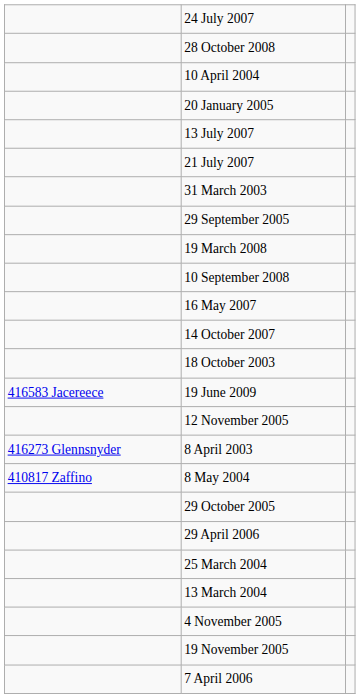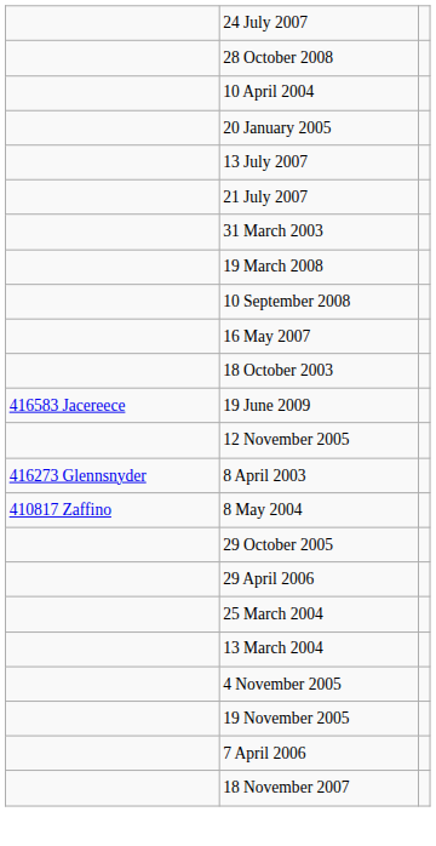 <table class="wikitable" style="font-size: 89%; float: left; width: 26em; margin-right: 1em; line-height: 1.65em">
 <tr>
 <td></td>
 <td>24 July 2007</td>
 <td></td>
 </tr>
 <tr>
 <td></td>
 <td>28 October 2008</td>
 <td></td>
 </tr>
 <tr>
 <td></td>
 <td>10 April 2004</td>
 <td></td>
 </tr>
 <tr>
 <td></td>
 <td>20 January 2005</td>
 <td></td>
 </tr>
 <tr>
 <td></td>
 <td>13 July 2007</td>
 <td></td>
 </tr>
 <tr>
 <td></td>
 <td>21 July 2007</td>
 <td></td>
 </tr>
 <tr>
 <td></td>
 <td>31 March 2003</td>
 <td></td>
 </tr>
 <tr>
 <td></td>
-<td>29 September 2005</td>
-<td></td>
-</tr>
-<tr>
-<td></td>
 <td>19 March 2008</td>
 <td></td>
 </tr>
 <tr>
 <td></td>
 <td>10 September 2008</td>
 <td></td>
 </tr>
 <tr>
 <td></td>
 <td>16 May 2007</td>
-<td></td>
-</tr>
-<tr>
-<td></td>
-<td>14 October 2007</td>
 <td></td>
 </tr>
 <tr>
 <td></td>
 <td>18 October 2003</td>
 <td></td>
 </tr>
 <tr>
 <td><a href='#'>416583 Jacereece</a></td>
 <td>19 June 2009</td>
 <td></td>
 </tr>
 <tr>
 <td></td>
 <td>12 November 2005</td>
 <td></td>
 </tr>
 <tr>
 <td><a href='#'>416273 Glennsnyder</a></td>
 <td>8 April 2003</td>
 <td></td>
 </tr>
 <tr>
 <td><a href='#'>410817 Zaffino</a></td>
 <td>8 May 2004</td>
 <td></td>
 </tr>
 <tr>
 <td></td>
 <td>29 October 2005</td>
 <td></td>
 </tr>
 <tr>
 <td></td>
 <td>29 April 2006</td>
 <td></td>
 </tr>
 <tr>
 <td></td>
 <td>25 March 2004</td>
 <td></td>
 </tr>
 <tr>
 <td></td>
 <td>13 March 2004</td>
 <td></td>
 </tr>
 <tr>
 <td></td>
 <td>4 November 2005</td>
 <td></td>
 </tr>
 <tr>
 <td></td>
 <td>19 November 2005</td>
 <td></td>
 </tr>
 <tr>
 <td></td>
 <td>7 April 2006</td>
 <td></td>
 </tr>
+<tr>
+<td></td>
+<td>18 November 2007</td>
+<td></td>
+</tr>
 </table>
